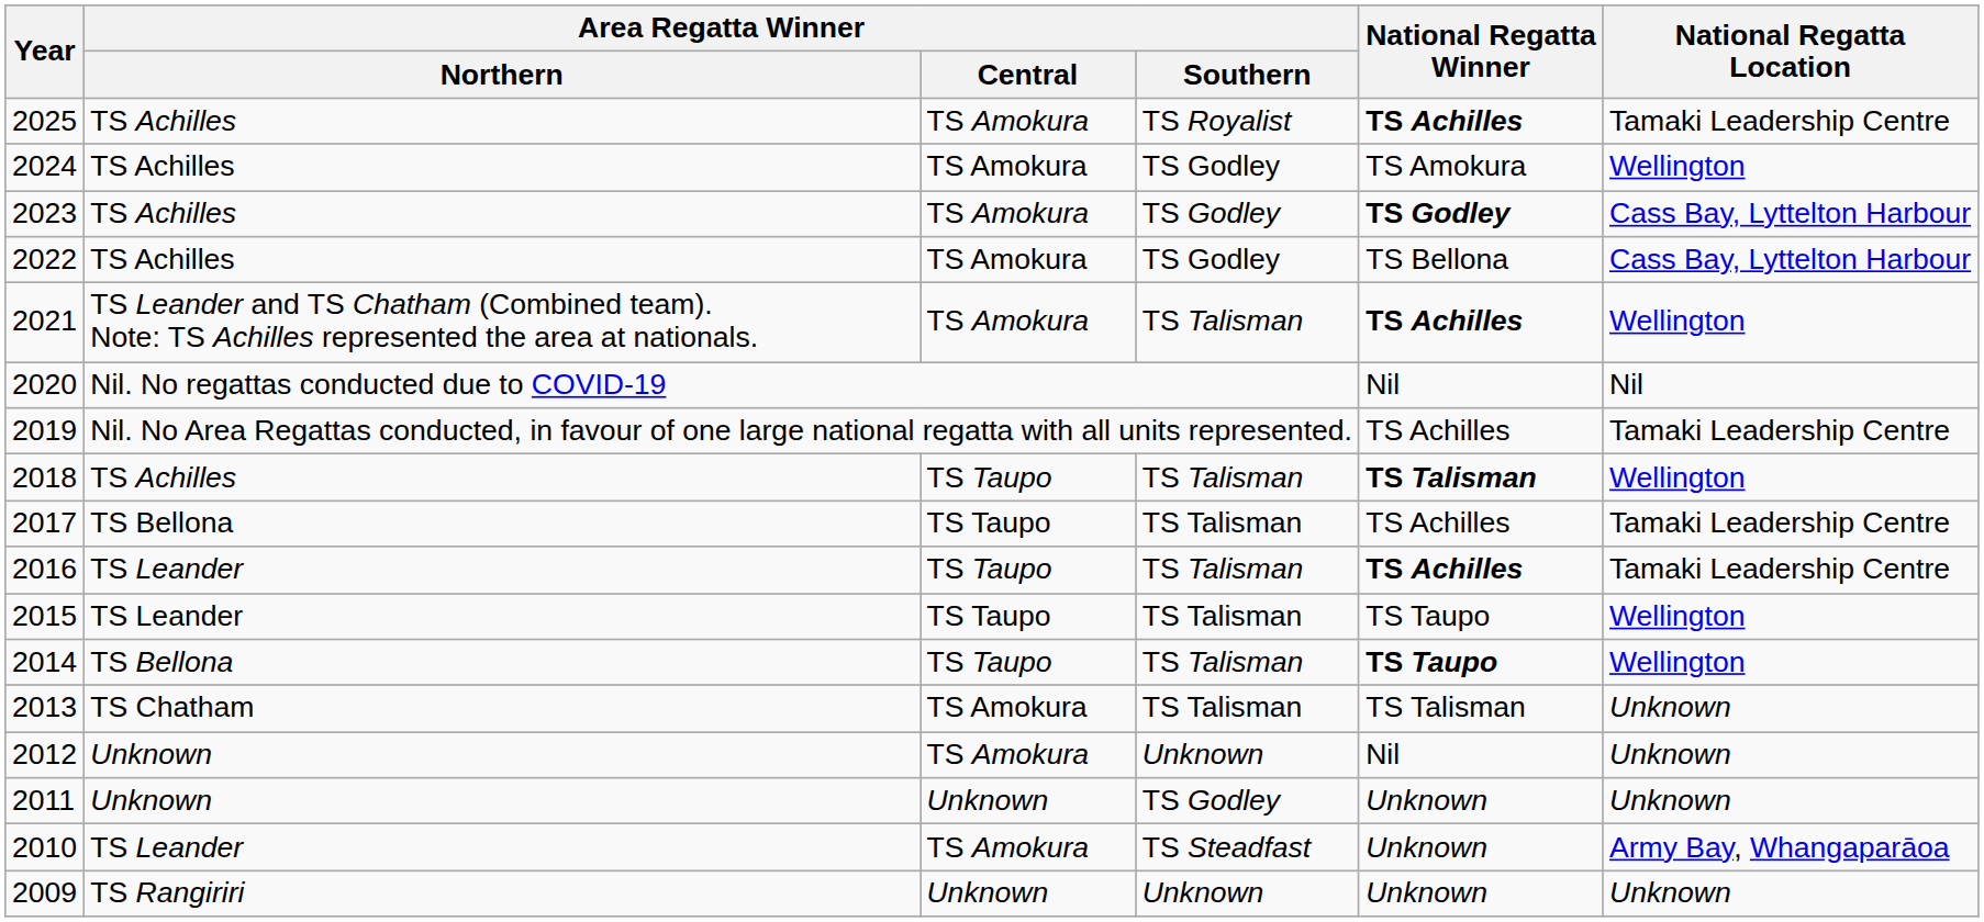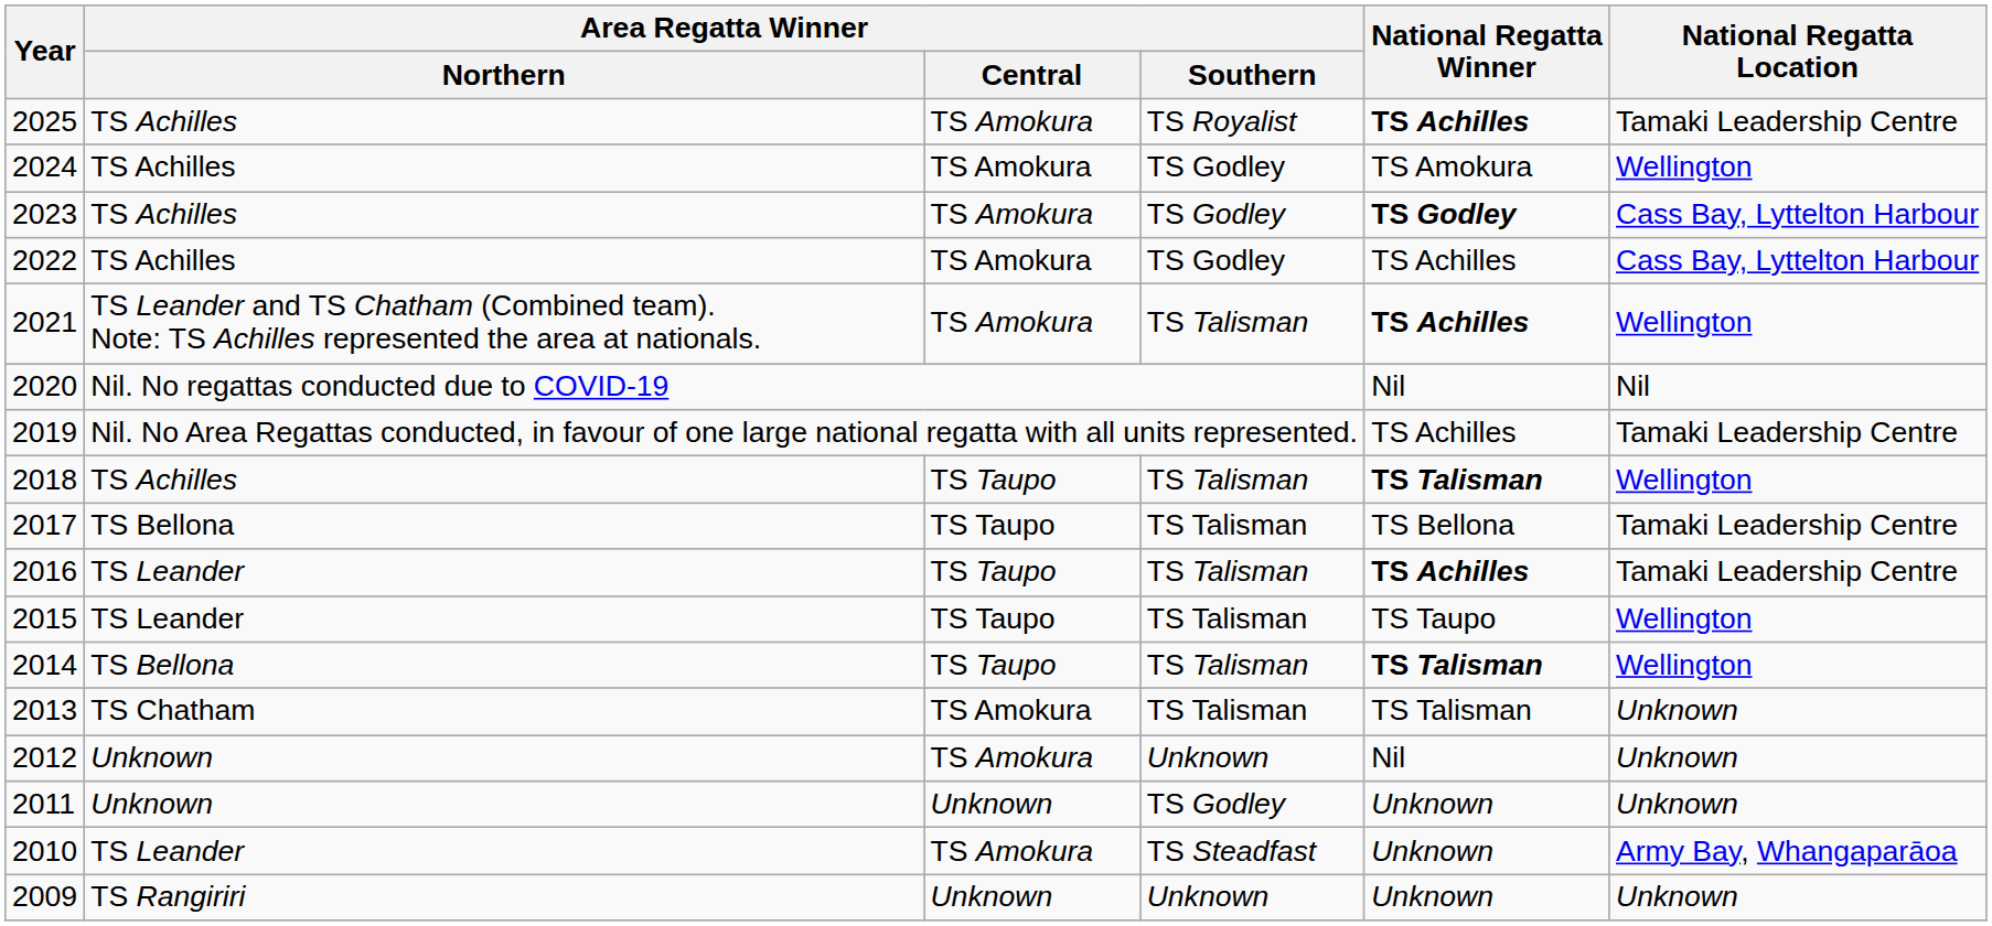 <table class="wikitable">
 <tr>
 <th rowspan="2">Year</th>
 <th colspan="3">Area Regatta Winner</th>
 <th rowspan="2">National Regatta<br>Winner</th>
 <th rowspan="2">National Regatta<br>Location</th>
 </tr>
 <tr>
 <th>Northern</th>
 <th>Central</th>
 <th>Southern</th>
 </tr>
 <tr>
 <td>2025</td>
 <td>TS <em>Achilles</em></td>
 <td>TS <em>Amokura</em></td>
 <td>TS <em>Royalist</em></td>
 <td><strong>TS <em>Achilles<strong><em></td>
 <td>Tamaki Leadership Centre</td>
 </tr>
 <tr>
 <td>2024</td>
 <td>TS </em>Achilles<em></td>
 <td>TS </em>Amokura<em></td>
 <td>TS </em>Godley<em></td>
 <td></strong>TS </em>Amokura</em></strong></td>
 <td><a href='#'>Wellington</a></td>
 </tr>
 <tr>
 <td>2023</td>
 <td>TS <em>Achilles</em></td>
 <td>TS <em>Amokura</em></td>
 <td>TS <em>Godley</em></td>
 <td><strong>TS <em>Godley<strong><em></td>
 <td><a href='#'>Cass Bay, Lyttelton Harbour</a></td>
 </tr>
 <tr>
 <td>2022</td>
 <td>TS </em>Achilles<em></td>
 <td>TS </em>Amokura<em></td>
 <td>TS </em>Godley<em></td>
-<td></strong>TS </em>Bellona</em></strong></td>
+<td></strong>TS </em>Achilles</em></strong></td>
 <td><a href='#'>Cass Bay, Lyttelton Harbour</a></td>
 </tr>
 <tr>
 <td>2021</td>
 <td>TS <em>Leander</em> and TS <em>Chatham</em> (Combined team).<br>Note: TS <em>Achilles</em> represented the area at nationals.</td>
 <td>TS <em>Amokura</em></td>
 <td>TS <em>Talisman</em></td>
 <td><strong>TS <em>Achilles<strong><em></td>
 <td><a href='#'>Wellington</a></td>
 </tr>
 <tr>
 <td>2020</td>
 <td colspan="3">Nil. No regattas conducted due to <a href='#'>COVID-19</a></td>
 <td>Nil</td>
 <td>Nil</td>
 </tr>
 <tr>
 <td>2019</td>
 <td colspan="3">Nil. No Area Regattas conducted, in favour of one large national regatta with all units represented.</td>
 <td></strong>TS </em>Achilles</em></strong></td>
 <td>Tamaki Leadership Centre</td>
 </tr>
 <tr>
 <td>2018</td>
 <td>TS <em>Achilles</em></td>
 <td>TS <em>Taupo</em></td>
 <td>TS <em>Talisman</em></td>
 <td><strong>TS <em>Talisman<strong><em></td>
 <td><a href='#'>Wellington</a></td>
 </tr>
 <tr>
 <td>2017</td>
 <td>TS </em>Bellona<em></td>
 <td>TS </em>Taupo<em></td>
 <td>TS </em>Talisman<em></td>
-<td></strong>TS </em>Achilles</em></strong></td>
+<td></strong>TS </em>Bellona</em></strong></td>
 <td>Tamaki Leadership Centre</td>
 </tr>
 <tr>
 <td>2016</td>
 <td>TS <em>Leander</em></td>
 <td>TS <em>Taupo</em></td>
 <td>TS <em>Talisman</em></td>
 <td><strong>TS <em>Achilles<strong><em></td>
 <td>Tamaki Leadership Centre</td>
 </tr>
 <tr>
 <td>2015</td>
 <td>TS </em>Leander<em></td>
 <td>TS </em>Taupo<em></td>
 <td>TS </em>Talisman<em></td>
 <td></strong>TS </em>Taupo</em></strong></td>
 <td><a href='#'>Wellington</a></td>
 </tr>
 <tr>
 <td>2014</td>
 <td>TS <em>Bellona</em></td>
 <td>TS <em>Taupo</em></td>
 <td>TS <em>Talisman</em></td>
-<td><strong>TS <em>Taupo<strong><em></td>
+<td><strong>TS <em>Talisman<strong><em></td>
 <td><a href='#'>Wellington</a></td>
 </tr>
 <tr>
 <td>2013</td>
 <td>TS </em>Chatham<em></td>
 <td>TS </em>Amokura<em></td>
 <td>TS </em>Talisman<em></td>
 <td></strong>TS </em>Talisman</em></strong></td>
 <td><em>Unknown</em></td>
 </tr>
 <tr>
 <td>2012</td>
 <td><em>Unknown</em></td>
 <td>TS <em>Amokura</em></td>
 <td><em>Unknown</em></td>
 <td>Nil</td>
 <td><em>Unknown</em></td>
 </tr>
 <tr>
 <td>2011</td>
 <td><em>Unknown</em></td>
 <td><em>Unknown</em></td>
 <td>TS <em>Godley</em></td>
 <td><em>Unknown</em></td>
 <td><em>Unknown</em></td>
 </tr>
 <tr>
 <td>2010</td>
 <td>TS <em>Leander</em></td>
 <td>TS <em>Amokura</em></td>
 <td>TS <em>Steadfast</em></td>
 <td><em>Unknown</em></td>
 <td><a href='#'>Army Bay</a>, <a href='#'>Whangaparāoa</a></td>
 </tr>
 <tr>
 <td>2009</td>
 <td>TS <em>Rangiriri</em></td>
 <td><em>Unknown</em></td>
 <td><em>Unknown</em></td>
 <td><em>Unknown</em></td>
 <td><em>Unknown</em></td>
 </tr>
 </table>
